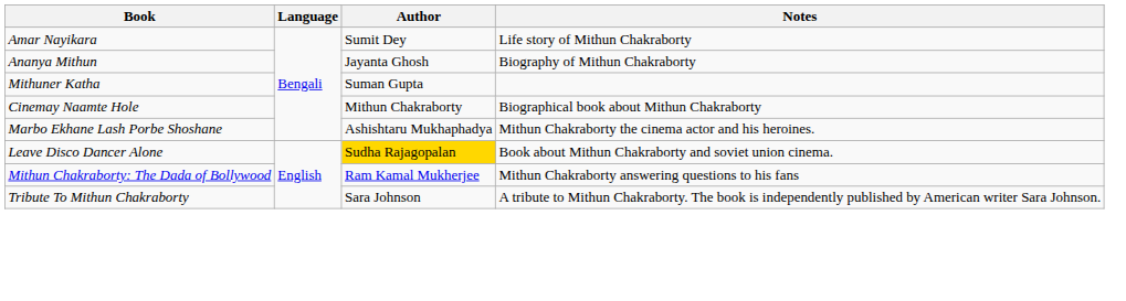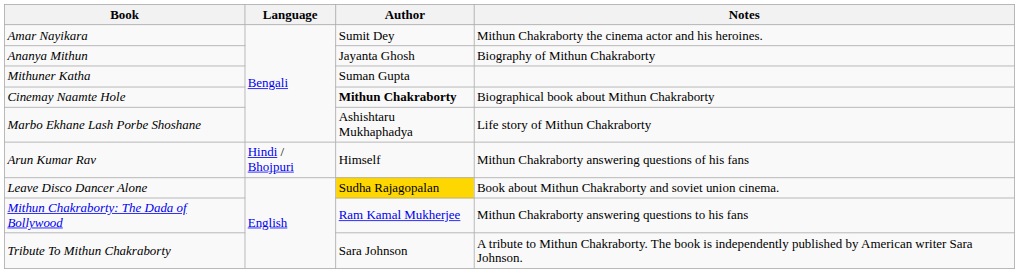 <table class="wikitable sortable">
 <tr style="background:#ccc; text-align:center;"|->
 <th>Book</th>
 <th>Language</th>
 <th>Author</th>
 <th>Notes</th>
 </tr>
 <tr>
 <td><em>Amar Nayikara</em></td>
 <td rowspan="5"><a href='#'>Bengali</a></td>
 <td>Sumit Dey</td>
-<td>Life story of Mithun Chakraborty</td>
+<td>Mithun Chakraborty the cinema actor and his heroines.</td>
 </tr>
 <tr>
 <td><em>Ananya Mithun</em></td>
 <td>Jayanta Ghosh</td>
 <td>Biography of Mithun Chakraborty</td>
 </tr>
 <tr>
 <td><em>Mithuner Katha</em></td>
 <td>Suman Gupta</td>
 <td></td>
 </tr>
 <tr>
 <td><em>Cinemay Naamte Hole</em></td>
-<td>Mithun Chakraborty</td>
+<td><strong>Mithun Chakraborty</strong></td>
 <td>Biographical book about Mithun Chakraborty</td>
 </tr>
 <tr>
 <td><em>Marbo Ekhane Lash Porbe Shoshane</em></td>
 <td>Ashishtaru Mukhaphadya</td>
-<td>Mithun Chakraborty the cinema actor and his heroines.</td>
+<td>Life story of Mithun Chakraborty</td>
+</tr>
+<tr>
+<td><em>Arun Kumar Rav</em></td>
+<td><a href='#'>Hindi</a> / <a href='#'>Bhojpuri</a></td>
+<td>Himself</td>
+<td>Mithun Chakraborty answering questions of his fans</td>
 </tr>
 <tr>
 <td><em>Leave Disco Dancer Alone</em></td>
 <td rowspan="3"><a href='#'>English</a></td>
 <td style="background: gold;">Sudha Rajagopalan</td>
 <td>Book about Mithun Chakraborty and soviet union cinema.</td>
 </tr>
 <tr>
 <td><em><a href='#'>Mithun Chakraborty: The Dada of Bollywood</a></em></td>
 <td><a href='#'>Ram Kamal Mukherjee</a></td>
 <td>Mithun Chakraborty answering questions to his fans</td>
 </tr>
 <tr>
 <td><em>Tribute To Mithun Chakraborty</em></td>
 <td>Sara Johnson</td>
 <td>A tribute to Mithun Chakraborty. The book is independently published by American writer Sara Johnson.</td>
 </tr>
 </table>
